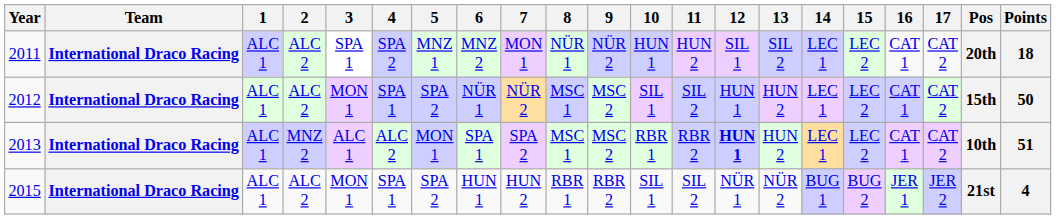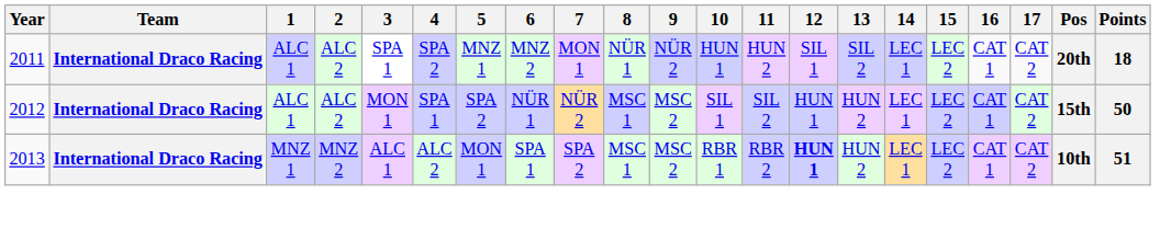 <table class="wikitable" style="text-align:center; font-size:85%">
 <tr>
 <th>Year</th>
 <th>Team</th>
 <th>1</th>
 <th>2</th>
 <th>3</th>
 <th>4</th>
 <th>5</th>
 <th>6</th>
 <th>7</th>
 <th>8</th>
 <th>9</th>
 <th>10</th>
 <th>11</th>
 <th>12</th>
 <th>13</th>
 <th>14</th>
 <th>15</th>
 <th>16</th>
 <th>17</th>
 <th>Pos</th>
 <th>Points</th>
 </tr>
 <tr>
 <td><a href='#'>2011</a></td>
 <th nowrap><a href='#'>International Draco Racing</a></th>
 <td style="background:#CFCFFF;"><a href='#'>ALC<br>1</a><br></td>
 <td style="background:#DFFFDF;"><a href='#'>ALC<br>2</a><br></td>
 <td style="background:#FFFFFF;"><a href='#'>SPA<br>1</a><br></td>
 <td style="background:#CFCFFF;"><a href='#'>SPA<br>2</a><br></td>
 <td style="background:#DFFFDF;"><a href='#'>MNZ<br>1</a><br></td>
 <td style="background:#DFFFDF;"><a href='#'>MNZ<br>2</a><br></td>
 <td style="background:#EFCFFF;"><a href='#'>MON<br>1</a><br></td>
 <td style="background:#DFFFDF;"><a href='#'>NÜR<br>1</a><br></td>
 <td style="background:#CFCFFF;"><a href='#'>NÜR<br>2</a><br></td>
 <td style="background:#CFCFFF;"><a href='#'>HUN<br>1</a><br></td>
 <td style="background:#EFCFFF;"><a href='#'>HUN<br>2</a><br></td>
 <td style="background:#EFCFFF;"><a href='#'>SIL<br>1</a><br></td>
 <td style="background:#CFCFFF;"><a href='#'>SIL<br>2</a><br></td>
 <td style="background:#CFCFFF;"><a href='#'>LEC<br>1</a><br></td>
 <td style="background:#DFFFDF;"><a href='#'>LEC<br>2</a><br></td>
 <td><a href='#'>CAT<br>1</a></td>
 <td><a href='#'>CAT<br>2</a></td>
 <th>20th</th>
 <th>18</th>
 </tr>
 <tr>
 <td><a href='#'>2012</a></td>
 <th nowrap><a href='#'>International Draco Racing</a></th>
 <td style="background:#DFFFDF;"><a href='#'>ALC<br>1</a><br></td>
 <td style="background:#DFFFDF;"><a href='#'>ALC<br>2</a><br></td>
 <td style="background:#EFCFFF;"><a href='#'>MON<br>1</a><br></td>
 <td style="background:#CFCFFF;"><a href='#'>SPA<br>1</a><br></td>
 <td style="background:#CFCFFF;"><a href='#'>SPA<br>2</a><br></td>
 <td style="background:#CFCFFF;"><a href='#'>NÜR<br>1</a><br></td>
 <td style="background:#FFDF9F;"><a href='#'>NÜR<br>2</a><br></td>
 <td style="background:#CFCFFF;"><a href='#'>MSC<br>1</a><br></td>
 <td style="background:#DFFFDF;"><a href='#'>MSC<br>2</a><br></td>
 <td style="background:#EFCFFF;"><a href='#'>SIL<br>1</a><br></td>
 <td style="background:#CFCFFF;"><a href='#'>SIL<br>2</a><br></td>
 <td style="background:#CFCFFF;"><a href='#'>HUN<br>1</a><br></td>
 <td style="background:#EFCFFF;"><a href='#'>HUN<br>2</a><br></td>
 <td style="background:#EFCFFF;"><a href='#'>LEC<br>1</a><br></td>
 <td style="background:#CFCFFF;"><a href='#'>LEC<br>2</a><br></td>
 <td style="background:#CFCFFF;"><a href='#'>CAT<br>1</a><br></td>
 <td style="background:#DFFFDF;"><a href='#'>CAT<br>2</a><br></td>
 <th>15th</th>
 <th>50</th>
 </tr>
 <tr>
 <td><a href='#'>2013</a></td>
 <th nowrap><a href='#'>International Draco Racing</a></th>
-<td style="background:#CFCFFF;"><a href='#'>ALC<br>1</a><br></td>
+<td style="background:#CFCFFF;"><a href='#'>MNZ<br>1</a><br></td>
 <td style="background:#CFCFFF;"><a href='#'>MNZ<br>2</a><br></td>
 <td style="background:#EFCFFF;"><a href='#'>ALC<br>1</a><br></td>
 <td style="background:#DFFFDF;"><a href='#'>ALC<br>2</a><br></td>
 <td style="background:#CFCFFF;"><a href='#'>MON<br>1</a><br></td>
 <td style="background:#DFFFDF;"><a href='#'>SPA<br>1</a><br></td>
 <td style="background:#EFCFFF;"><a href='#'>SPA<br>2</a><br></td>
 <td style="background:#DFFFDF;"><a href='#'>MSC<br>1</a><br></td>
 <td style="background:#DFFFDF;"><a href='#'>MSC<br>2</a><br></td>
 <td style="background:#DFFFDF;"><a href='#'>RBR<br>1</a><br></td>
 <td style="background:#CFCFFF;"><a href='#'>RBR<br>2</a><br></td>
 <td style="background:#CFCFFF;"><strong><a href='#'>HUN<br>1</a></strong><br></td>
 <td style="background:#DFFFDF;"><a href='#'>HUN<br>2</a><br></td>
 <td style="background:#FFDF9F;"><a href='#'>LEC<br>1</a><br></td>
 <td style="background:#CFCFFF;"><a href='#'>LEC<br>2</a><br></td>
 <td style="background:#EFCFFF;"><a href='#'>CAT<br>1</a><br></td>
 <td style="background:#EFCFFF;"><a href='#'>CAT<br>2</a><br></td>
 <th>10th</th>
 <th>51</th>
 </tr>
-<tr>
-<td><a href='#'>2015</a></td>
-<th nowrap><a href='#'>International Draco Racing</a></th>
-<td><a href='#'>ALC<br>1</a></td>
-<td><a href='#'>ALC<br>2</a></td>
-<td><a href='#'>MON<br>1</a></td>
-<td><a href='#'>SPA<br>1</a></td>
-<td><a href='#'>SPA<br>2</a></td>
-<td><a href='#'>HUN<br>1</a></td>
-<td><a href='#'>HUN<br>2</a></td>
-<td><a href='#'>RBR<br>1</a></td>
-<td><a href='#'>RBR<br>2</a></td>
-<td><a href='#'>SIL<br>1</a></td>
-<td><a href='#'>SIL<br>2</a></td>
-<td><a href='#'>NÜR<br>1</a></td>
-<td><a href='#'>NÜR<br>2</a></td>
-<td style="background:#CFCFFF;"><a href='#'>BUG<br>1</a><br></td>
-<td style="background:#EFCFFF;"><a href='#'>BUG<br>2</a><br></td>
-<td style="background:#DFFFDF;"><a href='#'>JER<br>1</a><br></td>
-<td style="background:#CFCFFF;"><a href='#'>JER<br>2</a><br></td>
-<th>21st</th>
-<th>4</th>
-</tr>
 </table>
